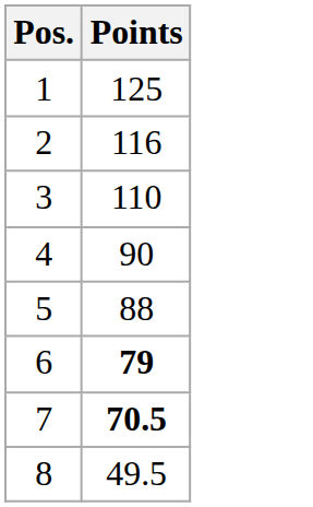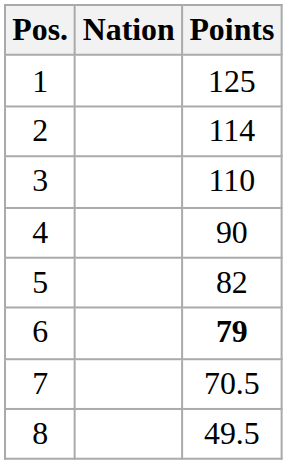 <table class="wikitable gauche" cellspacing="1">
 <tr style="background:#efefef; text-align:center;">
 <th>Pos.</th>
+<th>Nation</th>
 <th>Points</th>
 </tr>
 <tr style="vertical-align:top; text-align:center; background:#fff;">
 <td>1</td>
+<td style="text-align:left;"></td>
 <td>125</td>
 </tr>
 <tr style="vertical-align:top; text-align:center; background:#fff;">
 <td>2</td>
-<td>116</td>
+<td style="text-align:left;"></td>
+<td>114</td>
 </tr>
 <tr style="vertical-align:top; text-align:center; background:#fff;">
 <td>3</td>
+<td style="text-align:left;"></td>
 <td>110</td>
 </tr>
 <tr style="vertical-align:top; text-align:center; background:#fff;">
 <td>4</td>
+<td style="text-align:left;"></td>
 <td>90</td>
 </tr>
 <tr style="vertical-align:top; text-align:center; background:#fff;">
 <td>5</td>
-<td>88</td>
+<td style="text-align:left;"></td>
+<td>82</td>
 </tr>
 <tr style="vertical-align:top; text-align:center; background:#fff;">
 <td>6</td>
+<td style="text-align:left;"></td>
 <td><strong>79</strong></td>
 </tr>
 <tr style="vertical-align:top; text-align:center; background:#fff;">
 <td>7</td>
-<td><strong>70.5</strong></td>
+<td style="text-align:left;"></td>
+<td>70.5</td>
 </tr>
 <tr style="vertical-align:top; text-align:center; background:#fff;">
 <td>8</td>
+<td style="text-align:left;"></td>
 <td>49.5</td>
 </tr>
 </table>
